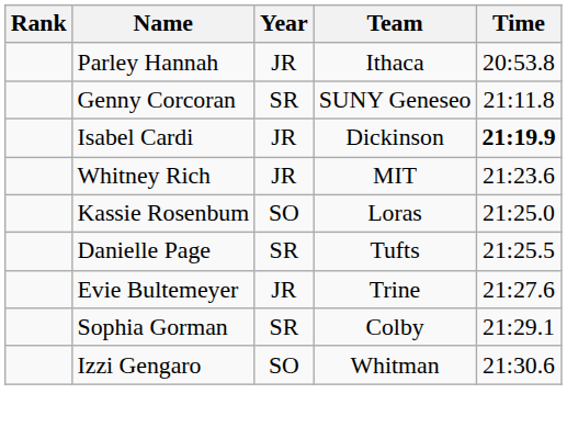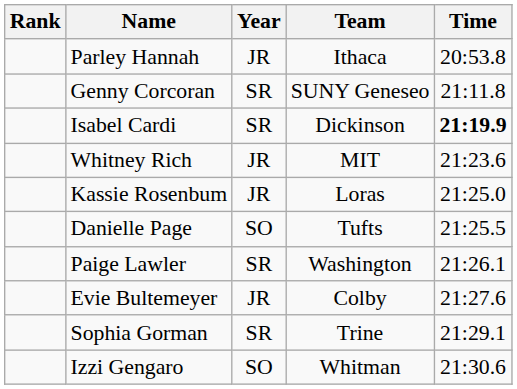 <table class="wikitable sortable" style="text-align:center">
 <tr>
 <th>Rank</th>
 <th>Name</th>
 <th>Year</th>
 <th>Team</th>
 <th>Time</th>
 </tr>
 <tr>
 <td></td>
 <td align=left>Parley Hannah</td>
 <td>JR</td>
 <td>Ithaca</td>
 <td>20:53.8</td>
 </tr>
 <tr>
 <td></td>
 <td align=left>Genny Corcoran</td>
 <td>SR</td>
 <td>SUNY Geneseo</td>
 <td>21:11.8</td>
 </tr>
 <tr>
 <td></td>
 <td align=left>Isabel Cardi</td>
-<td>JR</td>
+<td>SR</td>
 <td>Dickinson</td>
 <td><strong>21:19.9</strong></td>
 </tr>
 <tr>
 <td></td>
 <td align=left>Whitney Rich</td>
 <td>JR</td>
 <td>MIT</td>
 <td>21:23.6</td>
 </tr>
 <tr>
 <td></td>
 <td align=left>Kassie Rosenbum</td>
-<td>SO</td>
+<td>JR</td>
 <td>Loras</td>
 <td>21:25.0</td>
 </tr>
 <tr>
 <td></td>
 <td align=left>Danielle Page</td>
-<td>SR</td>
+<td>SO</td>
 <td>Tufts</td>
 <td>21:25.5</td>
 </tr>
 <tr>
 <td></td>
+<td align=left>Paige Lawler</td>
+<td>SR</td>
+<td>Washington</td>
+<td>21:26.1</td>
+</tr>
+<tr>
+<td></td>
 <td align=left>Evie Bultemeyer</td>
 <td>JR</td>
-<td>Trine</td>
+<td>Colby</td>
 <td>21:27.6</td>
 </tr>
 <tr>
 <td></td>
 <td align=left>Sophia Gorman</td>
 <td>SR</td>
-<td>Colby</td>
+<td>Trine</td>
 <td>21:29.1</td>
 </tr>
 <tr>
 <td></td>
 <td align=left>Izzi Gengaro</td>
 <td>SO</td>
 <td>Whitman</td>
 <td>21:30.6</td>
 </tr>
 </table>
